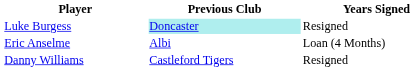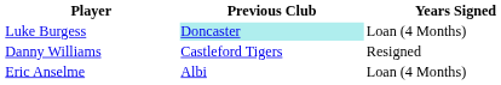 <table width=95%>
 <tr bgcolor=#FFFF33>
 </tr>
 <tr>
 <th>Player</th>
 <th>Previous Club</th>
 <th>Years Signed</th>
 </tr>
 <tr>
 <td><a href='#'>Luke Burgess</a></td>
 <td style="background: paleturquoise;"><a href='#'>Doncaster</a></td>
+<td>Loan (4  Months)</td>
+</tr>
+<tr>
+<td><a href='#'>Danny Williams</a></td>
+<td><a href='#'>Castleford Tigers</a></td>
 <td>Resigned</td>
 </tr>
 <tr>
 <td><a href='#'>Eric Anselme</a></td>
 <td><a href='#'>Albi</a></td>
 <td>Loan (4  Months)</td>
 </tr>
 <tr>
-<td><a href='#'>Danny Williams</a></td>
-<td><a href='#'>Castleford Tigers</a></td>
-<td>Resigned</td>
-</tr>
-<tr>
 </tr>
 </table>
